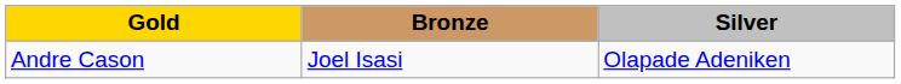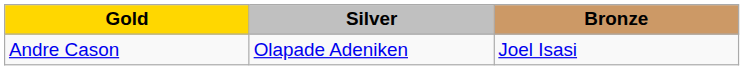 <table class="wikitable" style="text-align:left">
 <tr align="center">
 <td width=200 bgcolor=gold><strong>Gold</strong></td>
+<td width=200 bgcolor=silver><strong>Silver</strong></td>
 <td width=200 bgcolor=CC9966><strong>Bronze</strong></td>
-<td width=200 bgcolor=silver><strong>Silver</strong></td>
 </tr>
 <tr>
 <td><a href='#'>Andre Cason</a><br><em></em></td>
+<td><a href='#'>Olapade Adeniken</a><br><em></em></td>
 <td><a href='#'>Joel Isasi</a><br><em></em></td>
-<td><a href='#'>Olapade Adeniken</a><br><em></em></td>
 </tr>
 </table>
